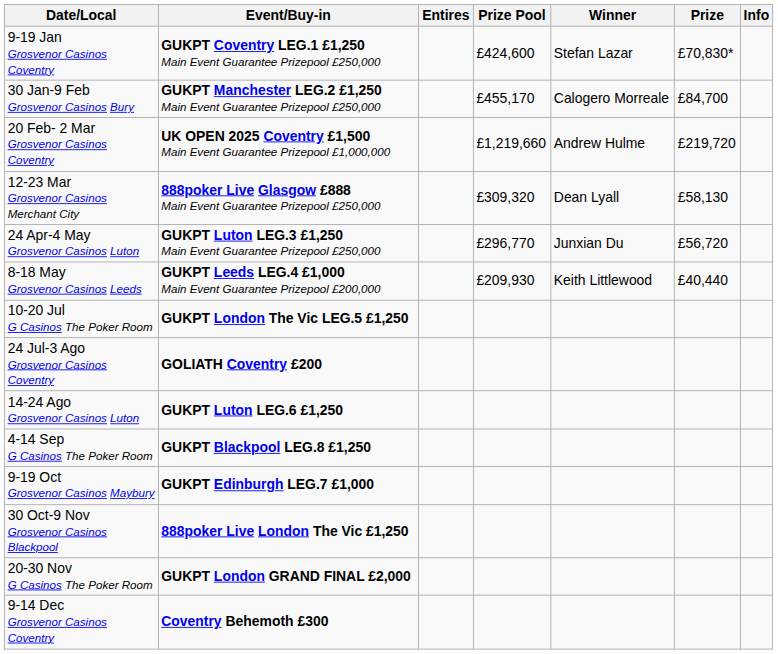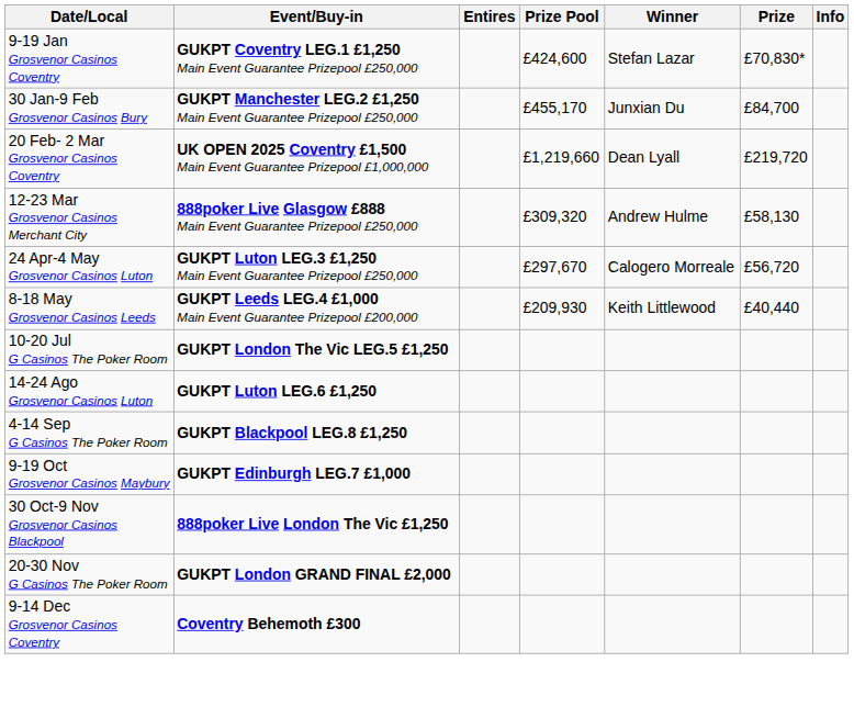 <table class="wikitable" width="100%">
 <tr>
 <th width="20%">Date/Local</th>
 <th !width="15%">Event/Buy-in</th>
 <th !width="10%">Entires</th>
 <th !width="10%">Prize Pool</th>
 <th !width="25%">Winner</th>
 <th !width="10%">Prize</th>
 <th !width="10%">Info</th>
 </tr>
 <tr>
 <td>9-19 Jan<br><small><em><a href='#'>Grosvenor Casinos</a> <a href='#'>Coventry</a></em></small></td>
 <td> <strong>GUKPT <a href='#'>Coventry</a> LEG.1 £1,250</strong><br><small><em>Main Event Guarantee Prizepool £250,000</em></small></td>
 <td></td>
 <td>£424,600</td>
 <td> Stefan Lazar</td>
 <td>£70,830*</td>
 <td></td>
 </tr>
 <tr>
 <td>30 Jan-9 Feb<br><small><em><a href='#'>Grosvenor Casinos</a> <a href='#'>Bury</a></em></small></td>
 <td> <strong>GUKPT <a href='#'>Manchester</a> LEG.2 £1,250</strong><br><small><em>Main Event Guarantee Prizepool £250,000</em></small></td>
 <td></td>
 <td>£455,170</td>
-<td> Calogero Morreale</td>
+<td> Junxian Du</td>
 <td>£84,700</td>
 <td></td>
 </tr>
 <tr>
 <td>20 Feb- 2 Mar<br><small><em><a href='#'>Grosvenor Casinos</a> <a href='#'>Coventry</a></em></small></td>
 <td> <strong>UK OPEN 2025 <a href='#'>Coventry</a> £1,500</strong><br><small><em>Main Event Guarantee Prizepool £1,000,000</em></small></td>
 <td></td>
 <td>£1,219,660</td>
-<td> Andrew Hulme</td>
+<td> Dean Lyall</td>
 <td>£219,720</td>
 <td></td>
 </tr>
 <tr>
 <td>12-23 Mar<br><small><em><a href='#'>Grosvenor Casinos</a> Merchant City </em></small></td>
 <td> <strong><a href='#'>888poker Live</a> <a href='#'>Glasgow</a> £888</strong><br><small><em>Main Event Guarantee Prizepool £250,000</em></small></td>
 <td></td>
 <td>£309,320</td>
-<td> Dean Lyall</td>
+<td> Andrew Hulme</td>
 <td>£58,130</td>
 <td></td>
 </tr>
 <tr>
 <td>24 Apr-4 May<br><small><em><a href='#'>Grosvenor Casinos</a> <a href='#'>Luton</a></em></small></td>
 <td> <strong>GUKPT <a href='#'>Luton</a> LEG.3 £1,250</strong><br><small><em>Main Event Guarantee Prizepool £250,000</em></small></td>
 <td></td>
-<td>£296,770</td>
-<td> Junxian Du</td>
+<td>£297,670</td>
+<td> Calogero Morreale</td>
 <td>£56,720</td>
 <td></td>
 </tr>
 <tr>
 <td>8-18 May<br><small><em><a href='#'>Grosvenor Casinos</a> <a href='#'>Leeds</a></em></small></td>
 <td> <strong>GUKPT <a href='#'>Leeds</a> LEG.4 £1,000</strong><br><small><em>Main Event Guarantee Prizepool £200,000</em></small></td>
 <td></td>
 <td>£209,930</td>
 <td> Keith Littlewood</td>
 <td>£40,440</td>
 <td></td>
 </tr>
 <tr>
 <td>10-20 Jul<br><small><em><a href='#'>G Casinos</a> The Poker Room</em></small></td>
 <td> <strong>GUKPT <a href='#'>London</a> The Vic LEG.5 £1,250</strong></td>
-<td></td>
-<td></td>
-<td></td>
-<td></td>
-<td></td>
-</tr>
-<tr>
-<td>24 Jul-3 Ago<br><small><em><a href='#'>Grosvenor Casinos</a> <a href='#'>Coventry</a></em></small></td>
-<td> <strong>GOLIATH <a href='#'>Coventry</a> £200</strong></td>
 <td></td>
 <td></td>
 <td></td>
 <td></td>
 <td></td>
 </tr>
 <tr>
 <td>14-24 Ago<br><small><em><a href='#'>Grosvenor Casinos</a> <a href='#'>Luton</a></em></small></td>
 <td> <strong>GUKPT <a href='#'>Luton</a> LEG.6 £1,250</strong></td>
 <td></td>
 <td></td>
 <td></td>
 <td></td>
 <td></td>
 </tr>
 <tr>
 <td>4-14 Sep<br><small><em><a href='#'>G Casinos</a> The Poker Room</em></small></td>
 <td> <strong>GUKPT <a href='#'>Blackpool</a> LEG.8 £1,250</strong></td>
 <td></td>
 <td></td>
 <td></td>
 <td></td>
 <td></td>
 </tr>
 <tr>
 <td>9-19 Oct<br><small><em><a href='#'>Grosvenor Casinos</a> <a href='#'>Maybury</a></em></small></td>
 <td> <strong>GUKPT <a href='#'>Edinburgh</a> LEG.7 £1,000</strong></td>
 <td></td>
 <td></td>
 <td></td>
 <td></td>
 <td></td>
 </tr>
 <tr>
 <td>30 Oct-9 Nov<br><small><em><a href='#'>Grosvenor Casinos</a> <a href='#'>Blackpool</a></em></small></td>
 <td> <strong><a href='#'>888poker Live</a> <a href='#'>London</a> The Vic £1,250</strong></td>
 <td></td>
 <td></td>
 <td></td>
 <td></td>
 <td></td>
 </tr>
 <tr>
 <td>20-30 Nov<br><small><em><a href='#'>G Casinos</a> The Poker Room</em></small></td>
 <td> <strong>GUKPT <a href='#'>London</a> GRAND FINAL £2,000</strong></td>
 <td></td>
 <td></td>
 <td></td>
 <td></td>
 <td></td>
 </tr>
 <tr>
 <td>9-14 Dec<br><small><em><a href='#'>Grosvenor Casinos</a> <a href='#'>Coventry</a></em></small></td>
 <td> <strong><a href='#'>Coventry</a> Behemoth £300</strong></td>
 <td></td>
 <td></td>
 <td></td>
 <td></td>
 <td></td>
 </tr>
 </table>
